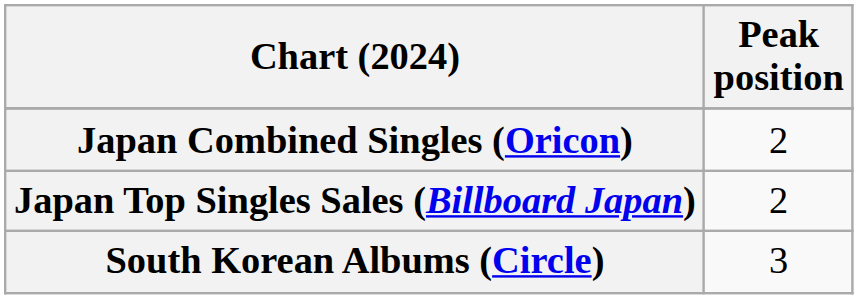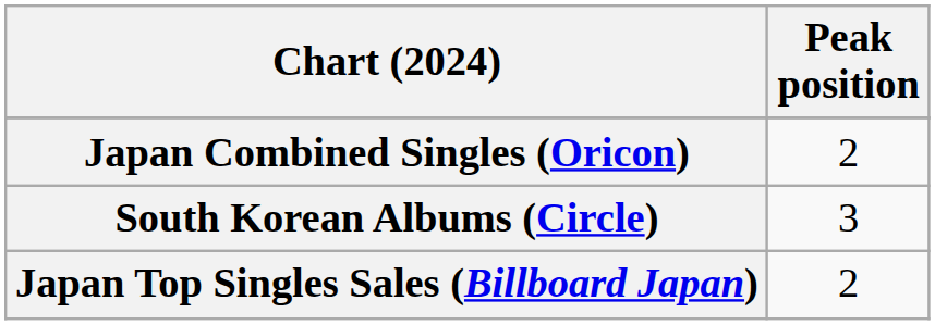 <table class="wikitable sortable plainrowheaders" style="text-align:center">
 <tr>
 <th scope="col">Chart (2024)</th>
 <th scope="col">Peak<br>position</th>
 </tr>
 <tr>
 </tr>
 <tr>
 <th scope="row">Japan Combined Singles (<a href='#'>Oricon</a>)</th>
 <td>2</td>
 </tr>
 <tr>
+<th scope="row">South Korean Albums (<a href='#'>Circle</a>)</th>
+<td>3</td>
+</tr>
+<tr>
 <th scope="row">Japan Top Singles Sales (<em><a href='#'>Billboard Japan</a></em>)</th>
 <td>2</td>
 </tr>
-<tr>
-<th scope="row">South Korean Albums (<a href='#'>Circle</a>)</th>
-<td>3</td>
-</tr>
 </table>
